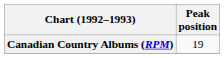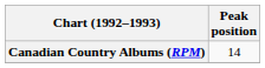 <table class="wikitable sortable plainrowheaders" style="text-align:center">
 <tr>
 <th scope="col">Chart (1992–1993)</th>
 <th scope="col">Peak<br>position</th>
 </tr>
 <tr>
 <th scope="row">Canadian Country Albums (<em><a href='#'>RPM</a></em>)</th>
-<td>19</td>
+<td>14</td>
 </tr>
 <tr>
 </tr>
 <tr>
 </tr>
 <tr>
 </tr>
 </table>
